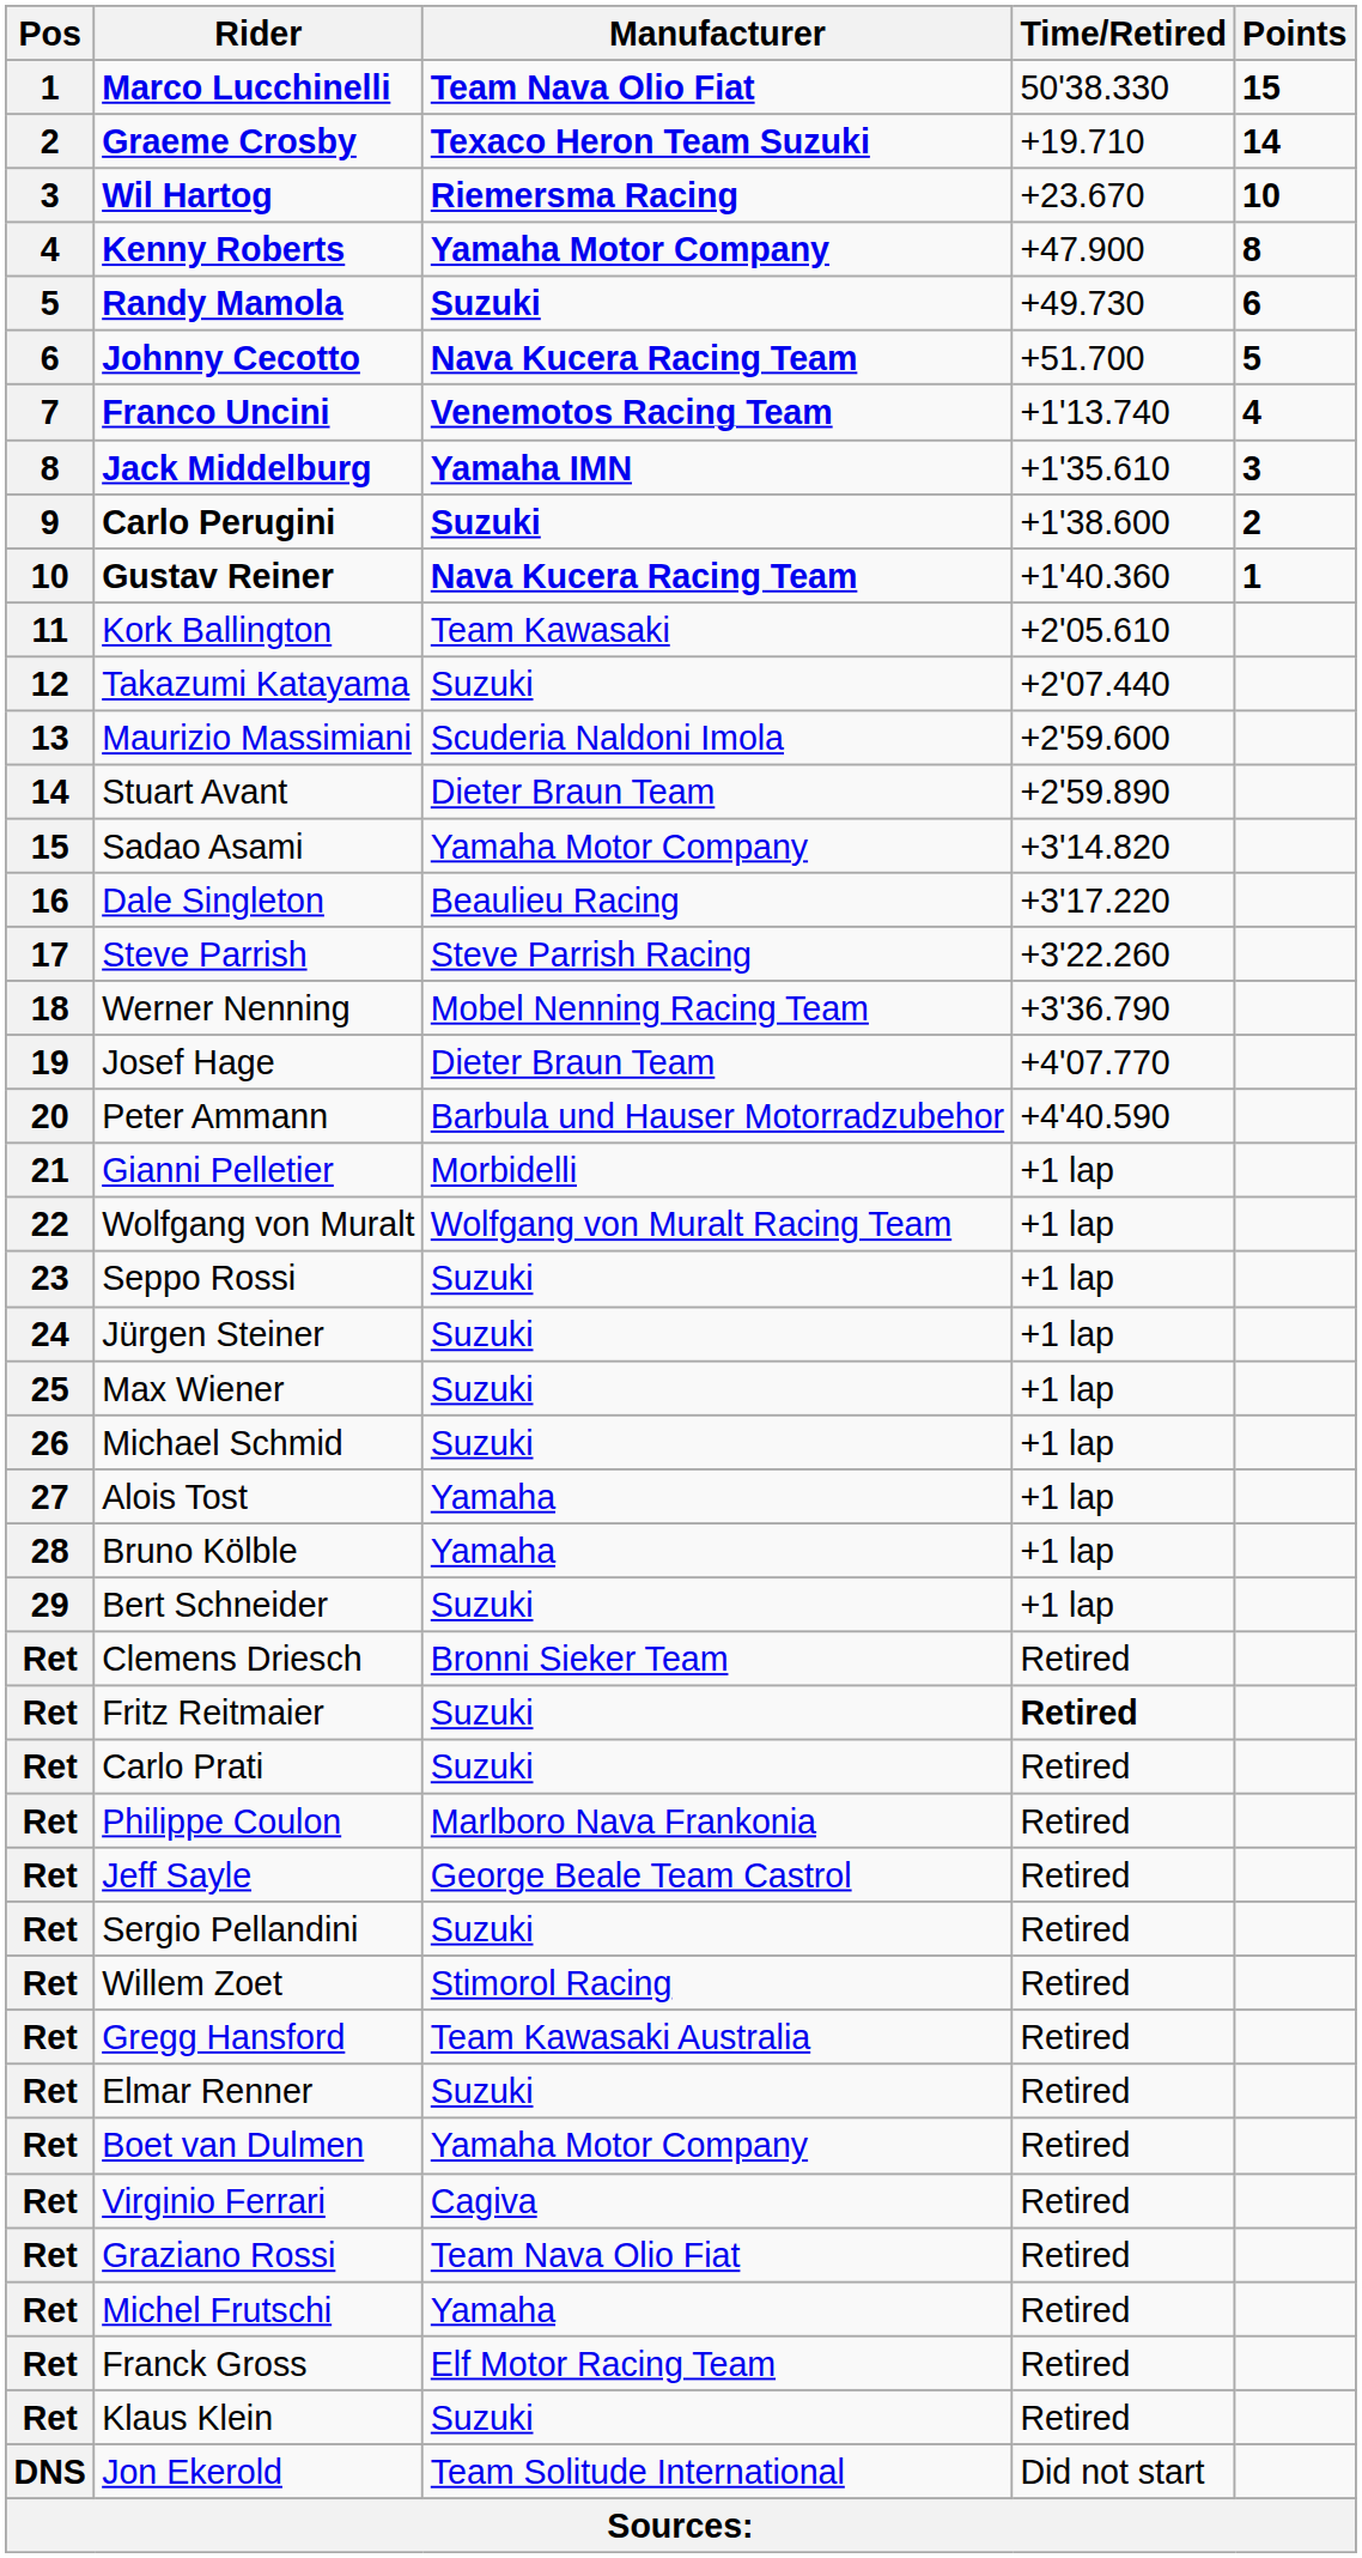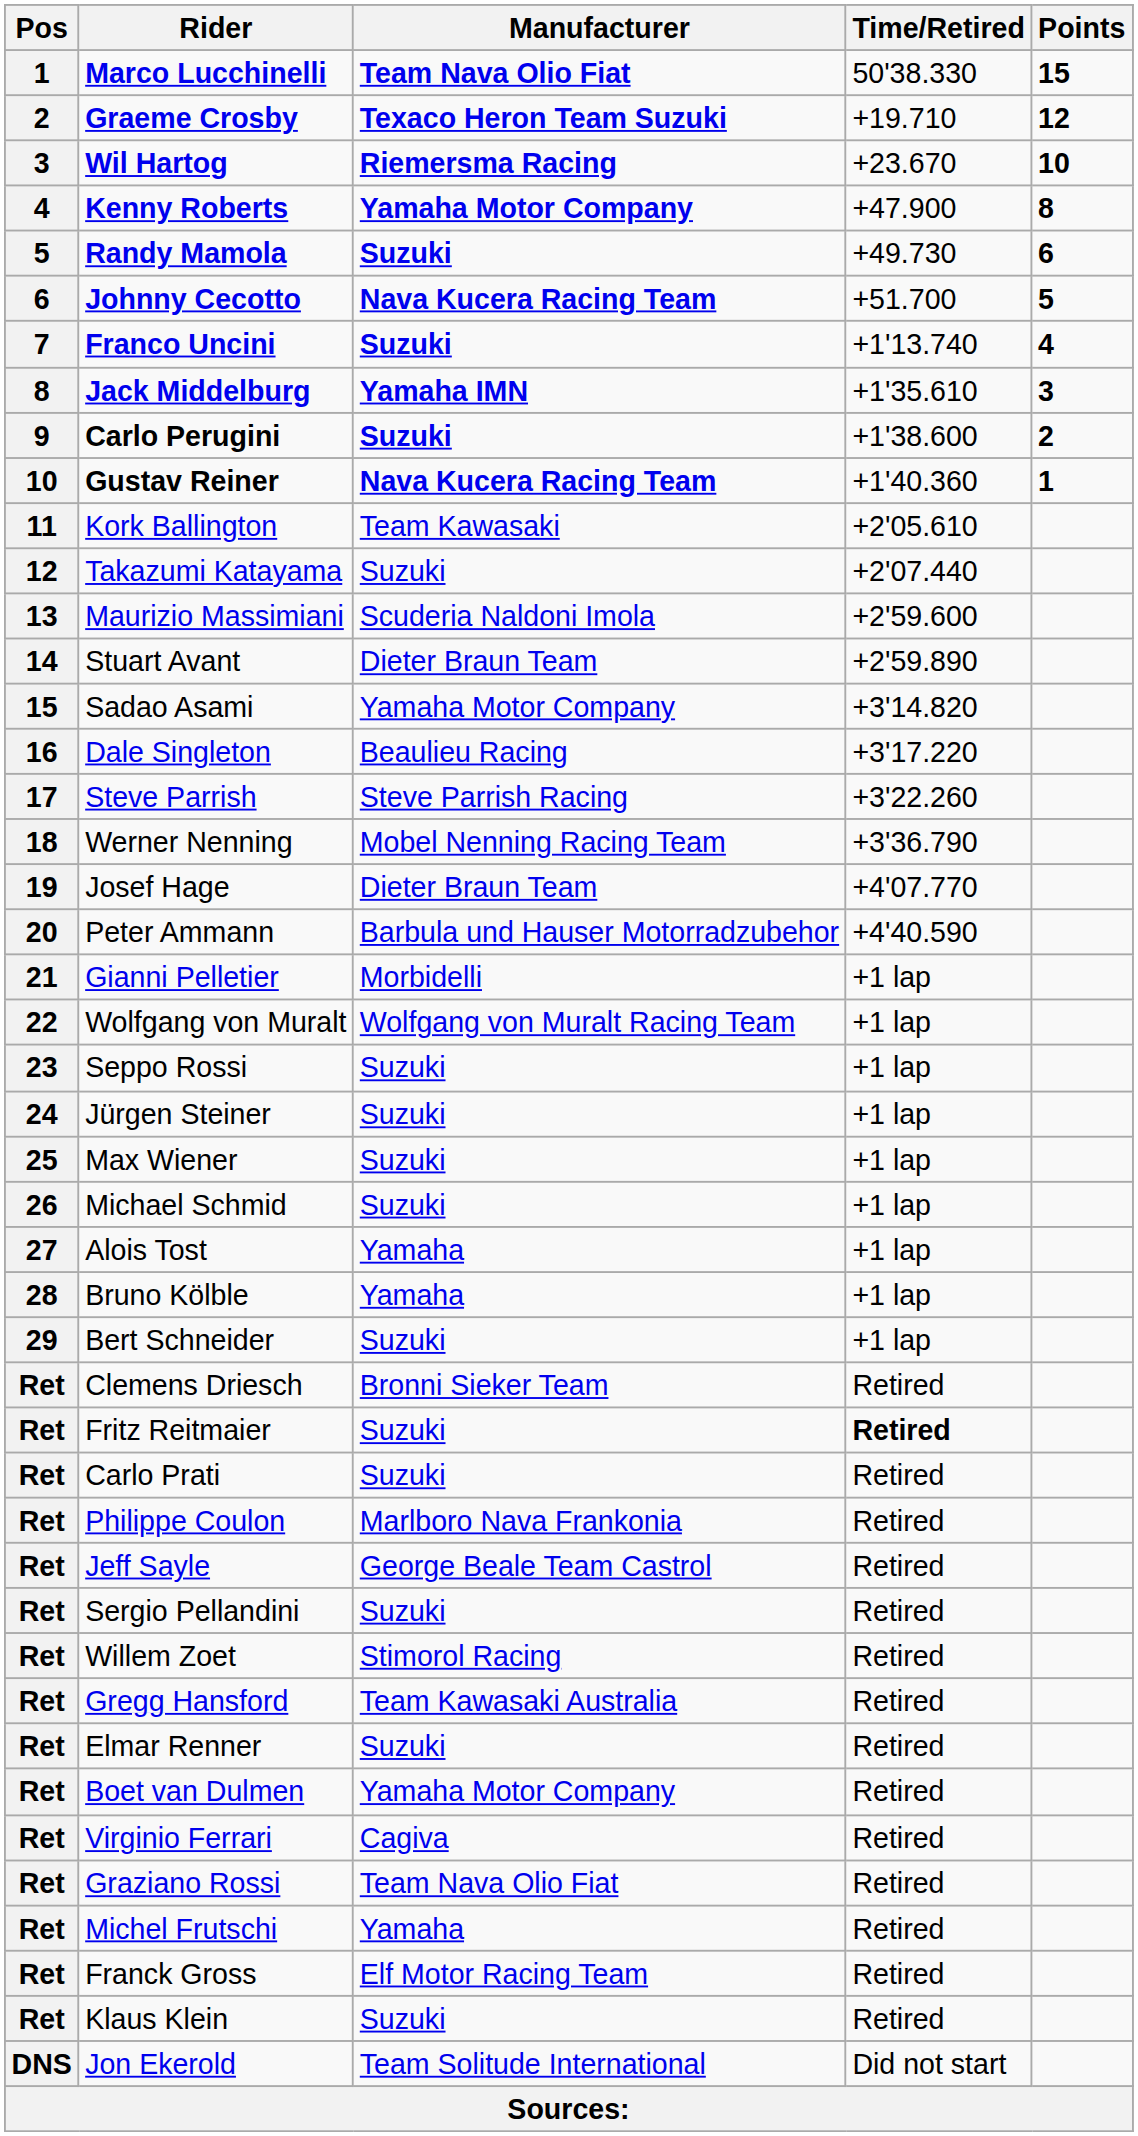 <table class="wikitable" style="font-size: 95%;">
 <tr>
 <th>Pos</th>
 <th>Rider</th>
 <th>Manufacturer</th>
 <th>Time/Retired</th>
 <th>Points</th>
 </tr>
 <tr>
 <th>1</th>
 <td> <strong><a href='#'>Marco Lucchinelli</a></strong></td>
 <td><strong><a href='#'>Team Nava Olio Fiat</a></strong></td>
 <td>50'38.330</td>
 <td><strong>15</strong></td>
 </tr>
 <tr>
 <th>2</th>
 <td> <strong><a href='#'>Graeme Crosby</a></strong></td>
 <td><strong><a href='#'>Texaco Heron Team Suzuki</a></strong></td>
 <td>+19.710</td>
-<td><strong>14</strong></td>
+<td><strong>12</strong></td>
 </tr>
 <tr>
 <th>3</th>
 <td> <strong><a href='#'>Wil Hartog</a></strong></td>
 <td><strong><a href='#'>Riemersma Racing</a></strong></td>
 <td>+23.670</td>
 <td><strong>10</strong></td>
 </tr>
 <tr>
 <th>4</th>
 <td> <strong><a href='#'>Kenny Roberts</a></strong></td>
 <td><strong><a href='#'>Yamaha Motor Company</a></strong></td>
 <td>+47.900</td>
 <td><strong>8</strong></td>
 </tr>
 <tr>
 <th>5</th>
 <td> <strong><a href='#'>Randy Mamola</a></strong></td>
 <td><strong><a href='#'>Suzuki</a></strong></td>
 <td>+49.730</td>
 <td><strong>6</strong></td>
 </tr>
 <tr>
 <th>6</th>
 <td> <strong><a href='#'>Johnny Cecotto</a></strong></td>
 <td><strong><a href='#'>Nava Kucera Racing Team</a></strong></td>
 <td>+51.700</td>
 <td><strong>5</strong></td>
 </tr>
 <tr>
 <th>7</th>
 <td> <strong><a href='#'>Franco Uncini</a></strong></td>
-<td><strong><a href='#'>Venemotos Racing Team</a></strong></td>
+<td><strong><a href='#'>Suzuki</a></strong></td>
 <td>+1'13.740</td>
 <td><strong>4</strong></td>
 </tr>
 <tr>
 <th>8</th>
 <td> <strong><a href='#'>Jack Middelburg</a></strong></td>
 <td><strong><a href='#'>Yamaha IMN</a></strong></td>
 <td>+1'35.610</td>
 <td><strong>3</strong></td>
 </tr>
 <tr>
 <th>9</th>
 <td> <strong>Carlo Perugini</strong></td>
 <td><strong><a href='#'>Suzuki</a></strong></td>
 <td>+1'38.600</td>
 <td><strong>2</strong></td>
 </tr>
 <tr>
 <th>10</th>
 <td> <strong>Gustav Reiner</strong></td>
 <td><strong><a href='#'>Nava Kucera Racing Team</a></strong></td>
 <td>+1'40.360</td>
 <td><strong>1</strong></td>
 </tr>
 <tr>
 <th>11</th>
 <td> <a href='#'>Kork Ballington</a></td>
 <td><a href='#'>Team Kawasaki</a></td>
 <td>+2'05.610</td>
 <td></td>
 </tr>
 <tr>
 <th>12</th>
 <td> <a href='#'>Takazumi Katayama</a></td>
 <td><a href='#'>Suzuki</a></td>
 <td>+2'07.440</td>
 <td></td>
 </tr>
 <tr>
 <th>13</th>
 <td> <a href='#'>Maurizio Massimiani</a></td>
 <td><a href='#'>Scuderia Naldoni Imola</a></td>
 <td>+2'59.600</td>
 <td></td>
 </tr>
 <tr>
 <th>14</th>
 <td> Stuart Avant</td>
 <td><a href='#'>Dieter Braun Team</a></td>
 <td>+2'59.890</td>
 <td></td>
 </tr>
 <tr>
 <th>15</th>
 <td> Sadao Asami</td>
 <td><a href='#'>Yamaha Motor Company</a></td>
 <td>+3'14.820</td>
 <td></td>
 </tr>
 <tr>
 <th>16</th>
 <td> <a href='#'>Dale Singleton</a></td>
 <td><a href='#'>Beaulieu Racing</a></td>
 <td>+3'17.220</td>
 <td></td>
 </tr>
 <tr>
 <th>17</th>
 <td> <a href='#'>Steve Parrish</a></td>
 <td><a href='#'>Steve Parrish Racing</a></td>
 <td>+3'22.260</td>
 <td></td>
 </tr>
 <tr>
 <th>18</th>
 <td> Werner Nenning</td>
 <td><a href='#'>Mobel Nenning Racing Team</a></td>
 <td>+3'36.790</td>
 <td></td>
 </tr>
 <tr>
 <th>19</th>
 <td> Josef Hage</td>
 <td><a href='#'>Dieter Braun Team</a></td>
 <td>+4'07.770</td>
 <td></td>
 </tr>
 <tr>
 <th>20</th>
 <td> Peter Ammann</td>
 <td><a href='#'>Barbula und Hauser Motorradzubehor</a></td>
 <td>+4'40.590</td>
 <td></td>
 </tr>
 <tr>
 <th>21</th>
 <td> <a href='#'>Gianni Pelletier</a></td>
 <td><a href='#'>Morbidelli</a></td>
 <td>+1 lap</td>
 <td></td>
 </tr>
 <tr>
 <th>22</th>
 <td> Wolfgang von Muralt</td>
 <td><a href='#'>Wolfgang von Muralt Racing Team</a></td>
 <td>+1 lap</td>
 <td></td>
 </tr>
 <tr>
 <th>23</th>
 <td> Seppo Rossi</td>
 <td><a href='#'>Suzuki</a></td>
 <td>+1 lap</td>
 <td></td>
 </tr>
 <tr>
 <th>24</th>
 <td> Jürgen Steiner</td>
 <td><a href='#'>Suzuki</a></td>
 <td>+1 lap</td>
 <td></td>
 </tr>
 <tr>
 <th>25</th>
 <td> Max Wiener</td>
 <td><a href='#'>Suzuki</a></td>
 <td>+1 lap</td>
 <td></td>
 </tr>
 <tr>
 <th>26</th>
 <td> Michael Schmid</td>
 <td><a href='#'>Suzuki</a></td>
 <td>+1 lap</td>
 <td></td>
 </tr>
 <tr>
 <th>27</th>
 <td> Alois Tost</td>
 <td><a href='#'>Yamaha</a></td>
 <td>+1 lap</td>
 <td></td>
 </tr>
 <tr>
 <th>28</th>
 <td> Bruno Kölble</td>
 <td><a href='#'>Yamaha</a></td>
 <td>+1 lap</td>
 <td></td>
 </tr>
 <tr>
 <th>29</th>
 <td> Bert Schneider</td>
 <td><a href='#'>Suzuki</a></td>
 <td>+1 lap</td>
 <td></td>
 </tr>
 <tr>
 <th>Ret</th>
 <td> Clemens Driesch</td>
 <td><a href='#'>Bronni Sieker Team</a></td>
 <td>Retired</td>
 <td></td>
 </tr>
 <tr>
 <th>Ret</th>
 <td> Fritz Reitmaier</td>
 <td><a href='#'>Suzuki</a></td>
 <td><strong>Retired</strong></td>
 <td></td>
 </tr>
 <tr>
 <th>Ret</th>
 <td> Carlo Prati</td>
 <td><a href='#'>Suzuki</a></td>
 <td>Retired</td>
 <td></td>
 </tr>
 <tr>
 <th>Ret</th>
 <td> <a href='#'>Philippe Coulon</a></td>
 <td><a href='#'>Marlboro Nava Frankonia</a></td>
 <td>Retired</td>
 <td></td>
 </tr>
 <tr>
 <th>Ret</th>
 <td> <a href='#'>Jeff Sayle</a></td>
 <td><a href='#'>George Beale Team Castrol</a></td>
 <td>Retired</td>
 <td></td>
 </tr>
 <tr>
 <th>Ret</th>
 <td> Sergio Pellandini</td>
 <td><a href='#'>Suzuki</a></td>
 <td>Retired</td>
 <td></td>
 </tr>
 <tr>
 <th>Ret</th>
 <td> Willem Zoet</td>
 <td><a href='#'>Stimorol Racing</a></td>
 <td>Retired</td>
 <td></td>
 </tr>
 <tr>
 <th>Ret</th>
 <td> <a href='#'>Gregg Hansford</a></td>
 <td><a href='#'>Team Kawasaki Australia</a></td>
 <td>Retired</td>
 <td></td>
 </tr>
 <tr>
 <th>Ret</th>
 <td> Elmar Renner</td>
 <td><a href='#'>Suzuki</a></td>
 <td>Retired</td>
 <td></td>
 </tr>
 <tr>
 <th>Ret</th>
 <td> <a href='#'>Boet van Dulmen</a></td>
 <td><a href='#'>Yamaha Motor Company</a></td>
 <td>Retired</td>
 <td></td>
 </tr>
 <tr>
 <th>Ret</th>
 <td> <a href='#'>Virginio Ferrari</a></td>
 <td><a href='#'>Cagiva</a></td>
 <td>Retired</td>
 <td></td>
 </tr>
 <tr>
 <th>Ret</th>
 <td> <a href='#'>Graziano Rossi</a></td>
 <td><a href='#'>Team Nava Olio Fiat</a></td>
 <td>Retired</td>
 <td></td>
 </tr>
 <tr>
 <th>Ret</th>
 <td> <a href='#'>Michel Frutschi</a></td>
 <td><a href='#'>Yamaha</a></td>
 <td>Retired</td>
 <td></td>
 </tr>
 <tr>
 <th>Ret</th>
 <td> Franck Gross</td>
 <td><a href='#'>Elf Motor Racing Team</a></td>
 <td>Retired</td>
 <td></td>
 </tr>
 <tr>
 <th>Ret</th>
 <td> Klaus Klein</td>
 <td><a href='#'>Suzuki</a></td>
 <td>Retired</td>
 <td></td>
 </tr>
 <tr>
 <th>DNS</th>
 <td> <a href='#'>Jon Ekerold</a></td>
 <td><a href='#'>Team Solitude International</a></td>
 <td>Did not start</td>
 <td></td>
 </tr>
 <tr>
 <th colspan=8>Sources:</th>
 </tr>
 </table>
